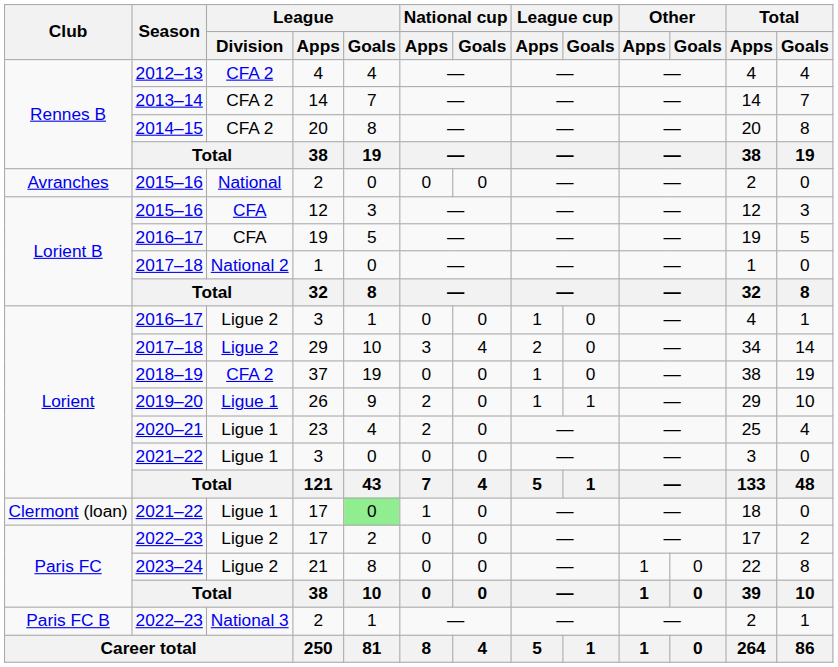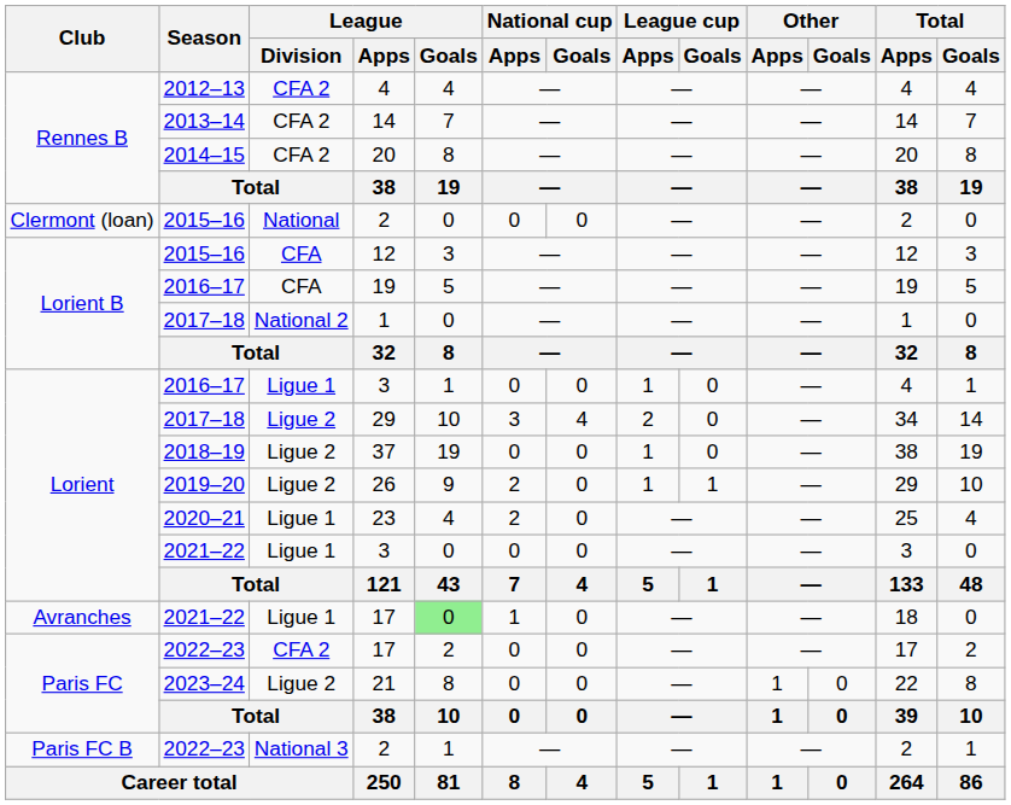 <table class="wikitable" style="text-align: center">
 <tr>
 <th rowspan="2">Club</th>
 <th rowspan="2">Season</th>
 <th colspan="3">League</th>
 <th colspan="2">National cup</th>
 <th colspan="2">League cup</th>
 <th colspan="2">Other</th>
 <th colspan="2">Total</th>
 </tr>
 <tr>
 <th>Division</th>
 <th>Apps</th>
 <th>Goals</th>
 <th>Apps</th>
 <th>Goals</th>
 <th>Apps</th>
 <th>Goals</th>
 <th>Apps</th>
 <th>Goals</th>
 <th>Apps</th>
 <th>Goals</th>
 </tr>
 <tr>
 <td rowspan="4"><a href='#'>Rennes B</a></td>
 <td><a href='#'>2012–13</a></td>
 <td><a href='#'>CFA 2</a></td>
 <td>4</td>
 <td>4</td>
 <td colspan="2">—</td>
 <td colspan="2">—</td>
 <td colspan="2">—</td>
 <td>4</td>
 <td>4</td>
 </tr>
 <tr>
 <td><a href='#'>2013–14</a></td>
 <td>CFA 2</td>
 <td>14</td>
 <td>7</td>
 <td colspan="2">—</td>
 <td colspan="2">—</td>
 <td colspan="2">—</td>
 <td>14</td>
 <td>7</td>
 </tr>
 <tr>
 <td><a href='#'>2014–15</a></td>
 <td>CFA 2</td>
 <td>20</td>
 <td>8</td>
 <td colspan="2">—</td>
 <td colspan="2">—</td>
 <td colspan="2">—</td>
 <td>20</td>
 <td>8</td>
 </tr>
 <tr>
 <th colspan="2">Total</th>
 <th>38</th>
 <th>19</th>
 <th colspan="2">—</th>
 <th colspan="2">—</th>
 <th colspan="2">—</th>
 <th>38</th>
 <th>19</th>
 </tr>
 <tr>
-<td><a href='#'>Avranches</a></td>
+<td><a href='#'>Clermont</a> (loan)</td>
 <td><a href='#'>2015–16</a></td>
 <td><a href='#'>National</a></td>
 <td>2</td>
 <td>0</td>
 <td>0</td>
 <td>0</td>
 <td colspan="2">—</td>
 <td colspan="2">—</td>
 <td>2</td>
 <td>0</td>
 </tr>
 <tr>
 <td rowspan="4"><a href='#'>Lorient B</a></td>
 <td><a href='#'>2015–16</a></td>
 <td><a href='#'>CFA</a></td>
 <td>12</td>
 <td>3</td>
 <td colspan="2">—</td>
 <td colspan="2">—</td>
 <td colspan="2">—</td>
 <td>12</td>
 <td>3</td>
 </tr>
 <tr>
 <td><a href='#'>2016–17</a></td>
 <td>CFA</td>
 <td>19</td>
 <td>5</td>
 <td colspan="2">—</td>
 <td colspan="2">—</td>
 <td colspan="2">—</td>
 <td>19</td>
 <td>5</td>
 </tr>
 <tr>
 <td><a href='#'>2017–18</a></td>
 <td><a href='#'>National 2</a></td>
 <td>1</td>
 <td>0</td>
 <td colspan="2">—</td>
 <td colspan="2">—</td>
 <td colspan="2">—</td>
 <td>1</td>
 <td>0</td>
 </tr>
 <tr>
 <th colspan="2">Total</th>
 <th>32</th>
 <th>8</th>
 <th colspan="2">—</th>
 <th colspan="2">—</th>
 <th colspan="2">—</th>
 <th>32</th>
 <th>8</th>
 </tr>
 <tr>
 <td rowspan="7"><a href='#'>Lorient</a></td>
 <td><a href='#'>2016–17</a></td>
-<td>Ligue 2</td>
+<td><a href='#'>Ligue 1</a></td>
 <td>3</td>
 <td>1</td>
 <td>0</td>
 <td>0</td>
 <td>1</td>
 <td>0</td>
 <td colspan="2">—</td>
 <td>4</td>
 <td>1</td>
 </tr>
 <tr>
 <td><a href='#'>2017–18</a></td>
 <td><a href='#'>Ligue 2</a></td>
 <td>29</td>
 <td>10</td>
 <td>3</td>
 <td>4</td>
 <td>2</td>
 <td>0</td>
 <td colspan="2">—</td>
 <td>34</td>
 <td>14</td>
 </tr>
 <tr>
 <td><a href='#'>2018–19</a></td>
-<td><a href='#'>CFA 2</a></td>
+<td>Ligue 2</td>
 <td>37</td>
 <td>19</td>
 <td>0</td>
 <td>0</td>
 <td>1</td>
 <td>0</td>
 <td colspan="2">—</td>
 <td>38</td>
 <td>19</td>
 </tr>
 <tr>
 <td><a href='#'>2019–20</a></td>
-<td><a href='#'>Ligue 1</a></td>
+<td>Ligue 2</td>
 <td>26</td>
 <td>9</td>
 <td>2</td>
 <td>0</td>
 <td>1</td>
 <td>1</td>
 <td colspan="2">—</td>
 <td>29</td>
 <td>10</td>
 </tr>
 <tr>
 <td><a href='#'>2020–21</a></td>
 <td>Ligue 1</td>
 <td>23</td>
 <td>4</td>
 <td>2</td>
 <td>0</td>
 <td colspan="2">—</td>
 <td colspan="2">—</td>
 <td>25</td>
 <td>4</td>
 </tr>
 <tr>
 <td><a href='#'>2021–22</a></td>
 <td>Ligue 1</td>
 <td>3</td>
 <td>0</td>
 <td>0</td>
 <td>0</td>
 <td colspan="2">—</td>
 <td colspan="2">—</td>
 <td>3</td>
 <td>0</td>
 </tr>
 <tr>
 <th colspan="2">Total</th>
 <th>121</th>
 <th>43</th>
 <th>7</th>
 <th>4</th>
 <th>5</th>
 <th>1</th>
 <th colspan="2">—</th>
 <th>133</th>
 <th>48</th>
 </tr>
 <tr>
-<td><a href='#'>Clermont</a> (loan)</td>
+<td><a href='#'>Avranches</a></td>
 <td><a href='#'>2021–22</a></td>
 <td>Ligue 1</td>
 <td>17</td>
 <td style="background: lightgreen;">0</td>
 <td>1</td>
 <td>0</td>
 <td colspan="2">—</td>
 <td colspan="2">—</td>
 <td>18</td>
 <td>0</td>
 </tr>
 <tr>
 <td rowspan="3"><a href='#'>Paris FC</a></td>
 <td><a href='#'>2022–23</a></td>
-<td>Ligue 2</td>
+<td><a href='#'>CFA 2</a></td>
 <td>17</td>
 <td>2</td>
 <td>0</td>
 <td>0</td>
 <td colspan="2">—</td>
 <td colspan="2">—</td>
 <td>17</td>
 <td>2</td>
 </tr>
 <tr>
 <td><a href='#'>2023–24</a></td>
 <td>Ligue 2</td>
 <td>21</td>
 <td>8</td>
 <td>0</td>
 <td>0</td>
 <td colspan="2">—</td>
 <td>1</td>
 <td>0</td>
 <td>22</td>
 <td>8</td>
 </tr>
 <tr>
 <th colspan="2">Total</th>
 <th>38</th>
 <th>10</th>
 <th>0</th>
 <th>0</th>
 <th colspan="2">—</th>
 <th>1</th>
 <th>0</th>
 <th>39</th>
 <th>10</th>
 </tr>
 <tr>
 <td><a href='#'>Paris FC B</a></td>
 <td><a href='#'>2022–23</a></td>
 <td><a href='#'>National 3</a></td>
 <td>2</td>
 <td>1</td>
 <td colspan="2">—</td>
 <td colspan="2">—</td>
 <td colspan="2">—</td>
 <td>2</td>
 <td>1</td>
 </tr>
 <tr>
 <th colspan="3">Career total</th>
 <th>250</th>
 <th>81</th>
 <th>8</th>
 <th>4</th>
 <th>5</th>
 <th>1</th>
 <th>1</th>
 <th>0</th>
 <th>264</th>
 <th>86</th>
 </tr>
 </table>
